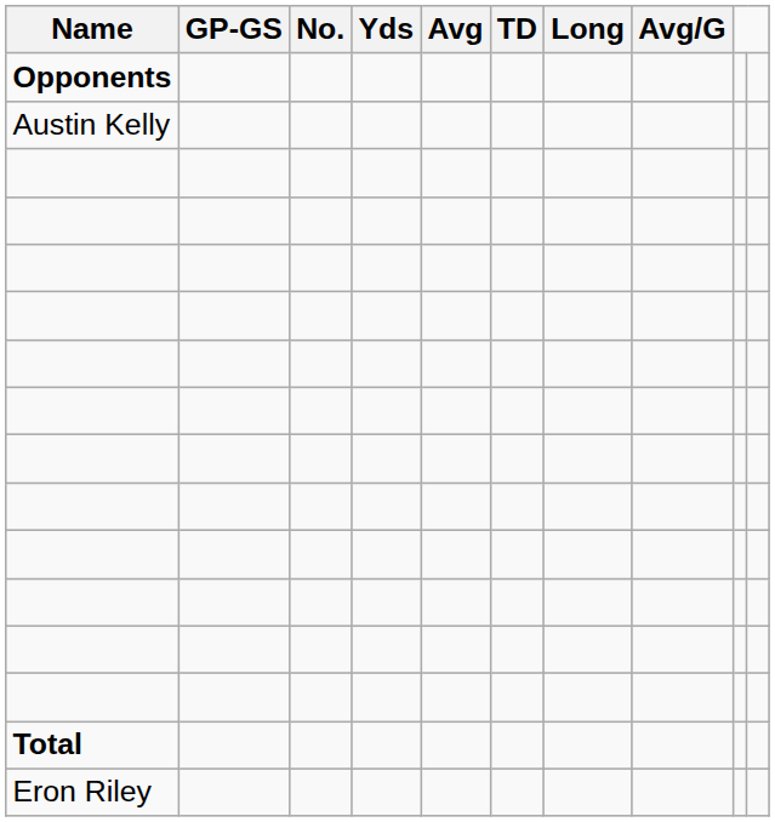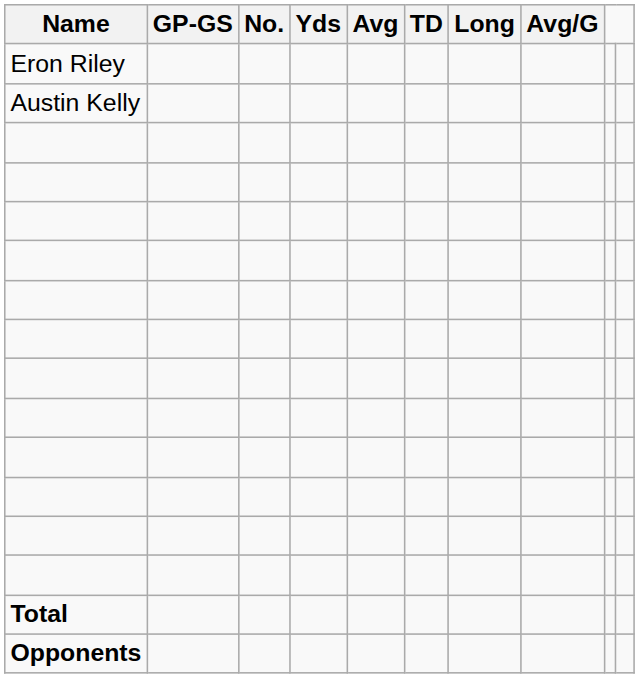 <table class="wikitable" style="white-space:nowrap;">
 <tr>
 <th>Name</th>
 <th>GP-GS</th>
 <th>No.</th>
 <th>Yds</th>
 <th>Avg</th>
 <th>TD</th>
 <th>Long</th>
 <th>Avg/G</th>
 </tr>
 <tr>
-<td><strong>Opponents</strong></td>
+<td>Eron Riley</td>
 <td></td>
 <td></td>
 <td></td>
 <td></td>
 <td></td>
 <td></td>
 <td></td>
 <td></td>
 <td> </td>
 </tr>
 <tr>
 <td>Austin Kelly</td>
 <td></td>
 <td></td>
 <td></td>
 <td></td>
 <td></td>
 <td></td>
 <td></td>
 <td></td>
 <td> </td>
 </tr>
 <tr>
 <td> </td>
 <td></td>
 <td></td>
 <td></td>
 <td></td>
 <td></td>
 <td></td>
 <td></td>
 <td></td>
 <td> </td>
 </tr>
 <tr>
 <td> </td>
 <td></td>
 <td></td>
 <td></td>
 <td></td>
 <td></td>
 <td></td>
 <td></td>
 <td></td>
 <td> </td>
 </tr>
 <tr>
 <td> </td>
 <td></td>
 <td></td>
 <td></td>
 <td></td>
 <td></td>
 <td></td>
 <td></td>
 <td></td>
 <td> </td>
 </tr>
 <tr>
 <td> </td>
 <td></td>
 <td></td>
 <td></td>
 <td></td>
 <td></td>
 <td></td>
 <td></td>
 <td></td>
 <td> </td>
 </tr>
 <tr>
 <td> </td>
 <td></td>
 <td></td>
 <td></td>
 <td></td>
 <td></td>
 <td></td>
 <td></td>
 <td></td>
 <td> </td>
 </tr>
 <tr>
 <td> </td>
 <td></td>
 <td></td>
 <td></td>
 <td></td>
 <td></td>
 <td></td>
 <td></td>
 <td></td>
 <td> </td>
 </tr>
 <tr>
 <td> </td>
 <td></td>
 <td></td>
 <td></td>
 <td></td>
 <td></td>
 <td></td>
 <td></td>
 <td></td>
 <td> </td>
 </tr>
 <tr>
 <td> </td>
 <td></td>
 <td></td>
 <td></td>
 <td></td>
 <td></td>
 <td></td>
 <td></td>
 <td></td>
 <td> </td>
 </tr>
 <tr>
 <td> </td>
 <td></td>
 <td></td>
 <td></td>
 <td></td>
 <td></td>
 <td></td>
 <td></td>
 <td></td>
 <td> </td>
 </tr>
 <tr>
 <td> </td>
 <td></td>
 <td></td>
 <td></td>
 <td></td>
 <td></td>
 <td></td>
 <td></td>
 <td></td>
 <td> </td>
 </tr>
 <tr>
 <td> </td>
 <td></td>
 <td></td>
 <td></td>
 <td></td>
 <td></td>
 <td></td>
 <td></td>
 <td></td>
 <td> </td>
 </tr>
 <tr>
 <td> </td>
 <td></td>
 <td></td>
 <td></td>
 <td></td>
 <td></td>
 <td></td>
 <td></td>
 <td></td>
 <td> </td>
 </tr>
 <tr>
 <td><strong>Total</strong></td>
 <td></td>
 <td></td>
 <td></td>
 <td></td>
 <td></td>
 <td></td>
 <td></td>
 <td></td>
 <td> </td>
 </tr>
 <tr>
-<td>Eron Riley</td>
+<td><strong>Opponents</strong></td>
 <td></td>
 <td></td>
 <td></td>
 <td></td>
 <td></td>
 <td></td>
 <td></td>
 <td></td>
 <td> </td>
 </tr>
 </table>
